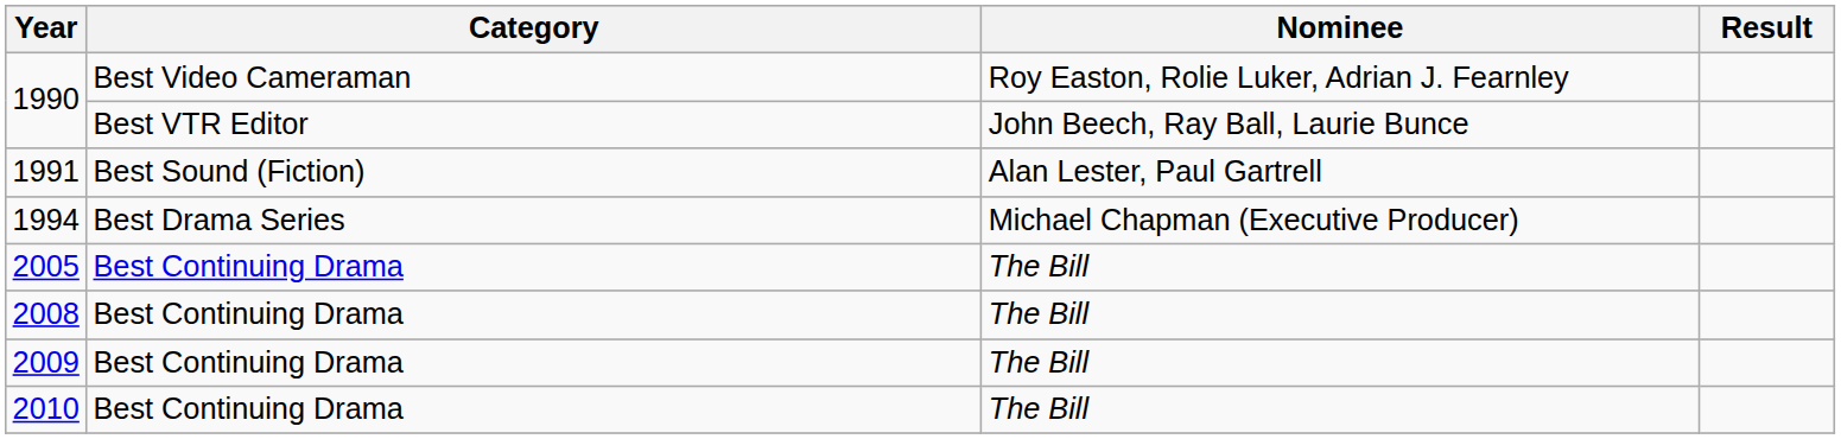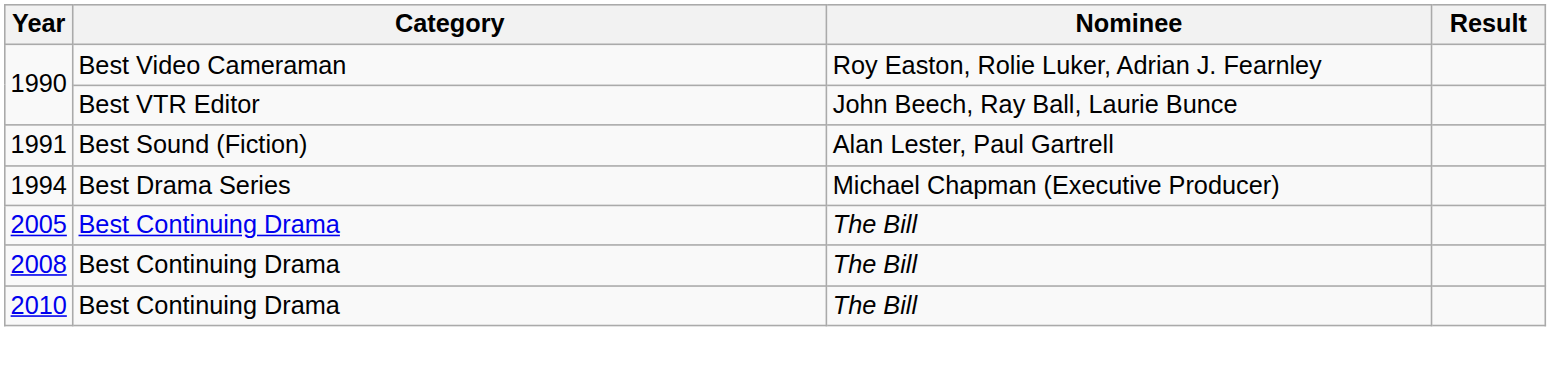 <table class="wikitable">
 <tr>
 <th>Year</th>
 <th width="470">Category</th>
 <th width="375">Nominee</th>
 <th width="65">Result</th>
 </tr>
 <tr>
 <td rowspan="2">1990</td>
 <td>Best Video Cameraman</td>
 <td>Roy Easton, Rolie Luker, Adrian J. Fearnley</td>
 <td></td>
 </tr>
 <tr>
 <td>Best VTR Editor</td>
 <td>John Beech, Ray Ball, Laurie Bunce</td>
 <td></td>
 </tr>
 <tr>
 <td rowspan="1">1991</td>
 <td>Best Sound (Fiction)</td>
 <td>Alan Lester, Paul Gartrell</td>
 <td></td>
 </tr>
 <tr>
 <td rowspan="1">1994</td>
 <td>Best Drama Series</td>
 <td>Michael Chapman (Executive Producer)</td>
 <td></td>
 </tr>
 <tr>
 <td rowspan="1"><a href='#'>2005</a></td>
 <td><a href='#'>Best Continuing Drama</a></td>
 <td><em>The Bill</em></td>
 <td></td>
 </tr>
 <tr>
 <td rowspan="1"><a href='#'>2008</a></td>
 <td>Best Continuing Drama</td>
 <td><em>The Bill</em></td>
 <td></td>
 </tr>
 <tr>
-<td rowspan="1"><a href='#'>2009</a></td>
-<td>Best Continuing Drama</td>
-<td><em>The Bill</em></td>
-<td></td>
-</tr>
-<tr>
 <td rowspan="1"><a href='#'>2010</a></td>
 <td>Best Continuing Drama</td>
 <td><em>The Bill</em></td>
 <td></td>
 </tr>
 </table>
